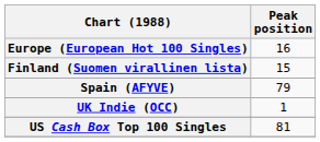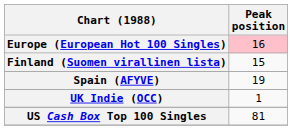 <table class="wikitable sortable plainrowheaders" style="text-align:center">
 <tr>
 <th scope="col">Chart (1988)</th>
 <th scope="col">Peak<br>position</th>
 </tr>
 <tr>
 <th scope="row">Europe (<a href='#'>European Hot 100 Singles</a>)</th>
-<td>16</td>
+<td style="background: pink;">16</td>
 </tr>
 <tr>
 <th scope="row">Finland (<a href='#'>Suomen virallinen lista</a>)</th>
 <td>15</td>
 </tr>
 <tr>
 </tr>
 <tr>
 </tr>
 <tr>
 <th scope="row">Spain (<a href='#'>AFYVE</a>)</th>
-<td>79</td>
+<td>19</td>
 </tr>
 <tr>
 </tr>
 <tr>
 </tr>
 <tr>
 </tr>
 <tr>
 <th scope="row"><a href='#'>UK Indie</a> (<a href='#'>OCC</a>)</th>
 <td>1</td>
 </tr>
 <tr>
 </tr>
 <tr>
 </tr>
 <tr>
 </tr>
 <tr>
 <th scope="row">US <em><a href='#'>Cash Box</a></em> Top 100 Singles<br></th>
 <td>81</td>
 </tr>
 <tr>
 </tr>
 </table>
